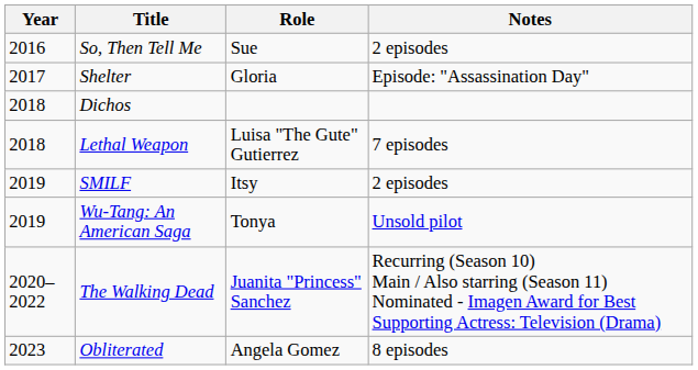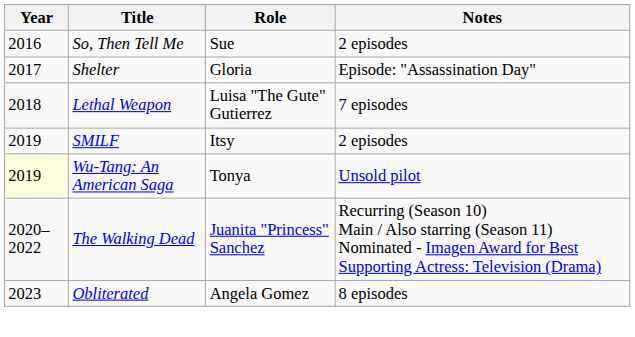 <table class="wikitable sortable">
 <tr>
 <th>Year</th>
 <th>Title</th>
 <th>Role</th>
 <th class="unsortable">Notes</th>
 </tr>
 <tr>
 <td>2016</td>
 <td><em>So, Then Tell Me</em></td>
 <td>Sue</td>
 <td>2 episodes</td>
 </tr>
 <tr>
 <td>2017</td>
 <td><em>Shelter</em></td>
 <td>Gloria</td>
 <td>Episode: "Assassination Day"</td>
 </tr>
 <tr>
 <td>2018</td>
-<td><em>Dichos</em></td>
-<td></td>
-<td></td>
-</tr>
-<tr>
-<td>2018</td>
 <td><em><a href='#'>Lethal Weapon</a></em></td>
 <td>Luisa "The Gute" Gutierrez</td>
 <td>7 episodes</td>
 </tr>
 <tr>
 <td>2019</td>
 <td><em><a href='#'>SMILF</a></em></td>
 <td>Itsy</td>
 <td>2 episodes</td>
 </tr>
 <tr>
-<td>2019</td>
+<td style="background: lightyellow;">2019</td>
 <td><em><a href='#'>Wu-Tang: An American Saga</a></em></td>
 <td>Tonya</td>
 <td><a href='#'>Unsold pilot</a></td>
 </tr>
 <tr>
 <td>2020–2022</td>
 <td><em><a href='#'>The Walking Dead</a></em></td>
 <td><a href='#'>Juanita "Princess" Sanchez</a></td>
 <td>Recurring (Season 10)<br>Main / Also starring (Season 11)<br>Nominated - <a href='#'>Imagen Award for Best Supporting Actress: Television (Drama)</a></td>
 </tr>
 <tr>
 <td>2023</td>
 <td><em><a href='#'>Obliterated</a></em></td>
 <td>Angela Gomez</td>
 <td>8 episodes</td>
 </tr>
 </table>
